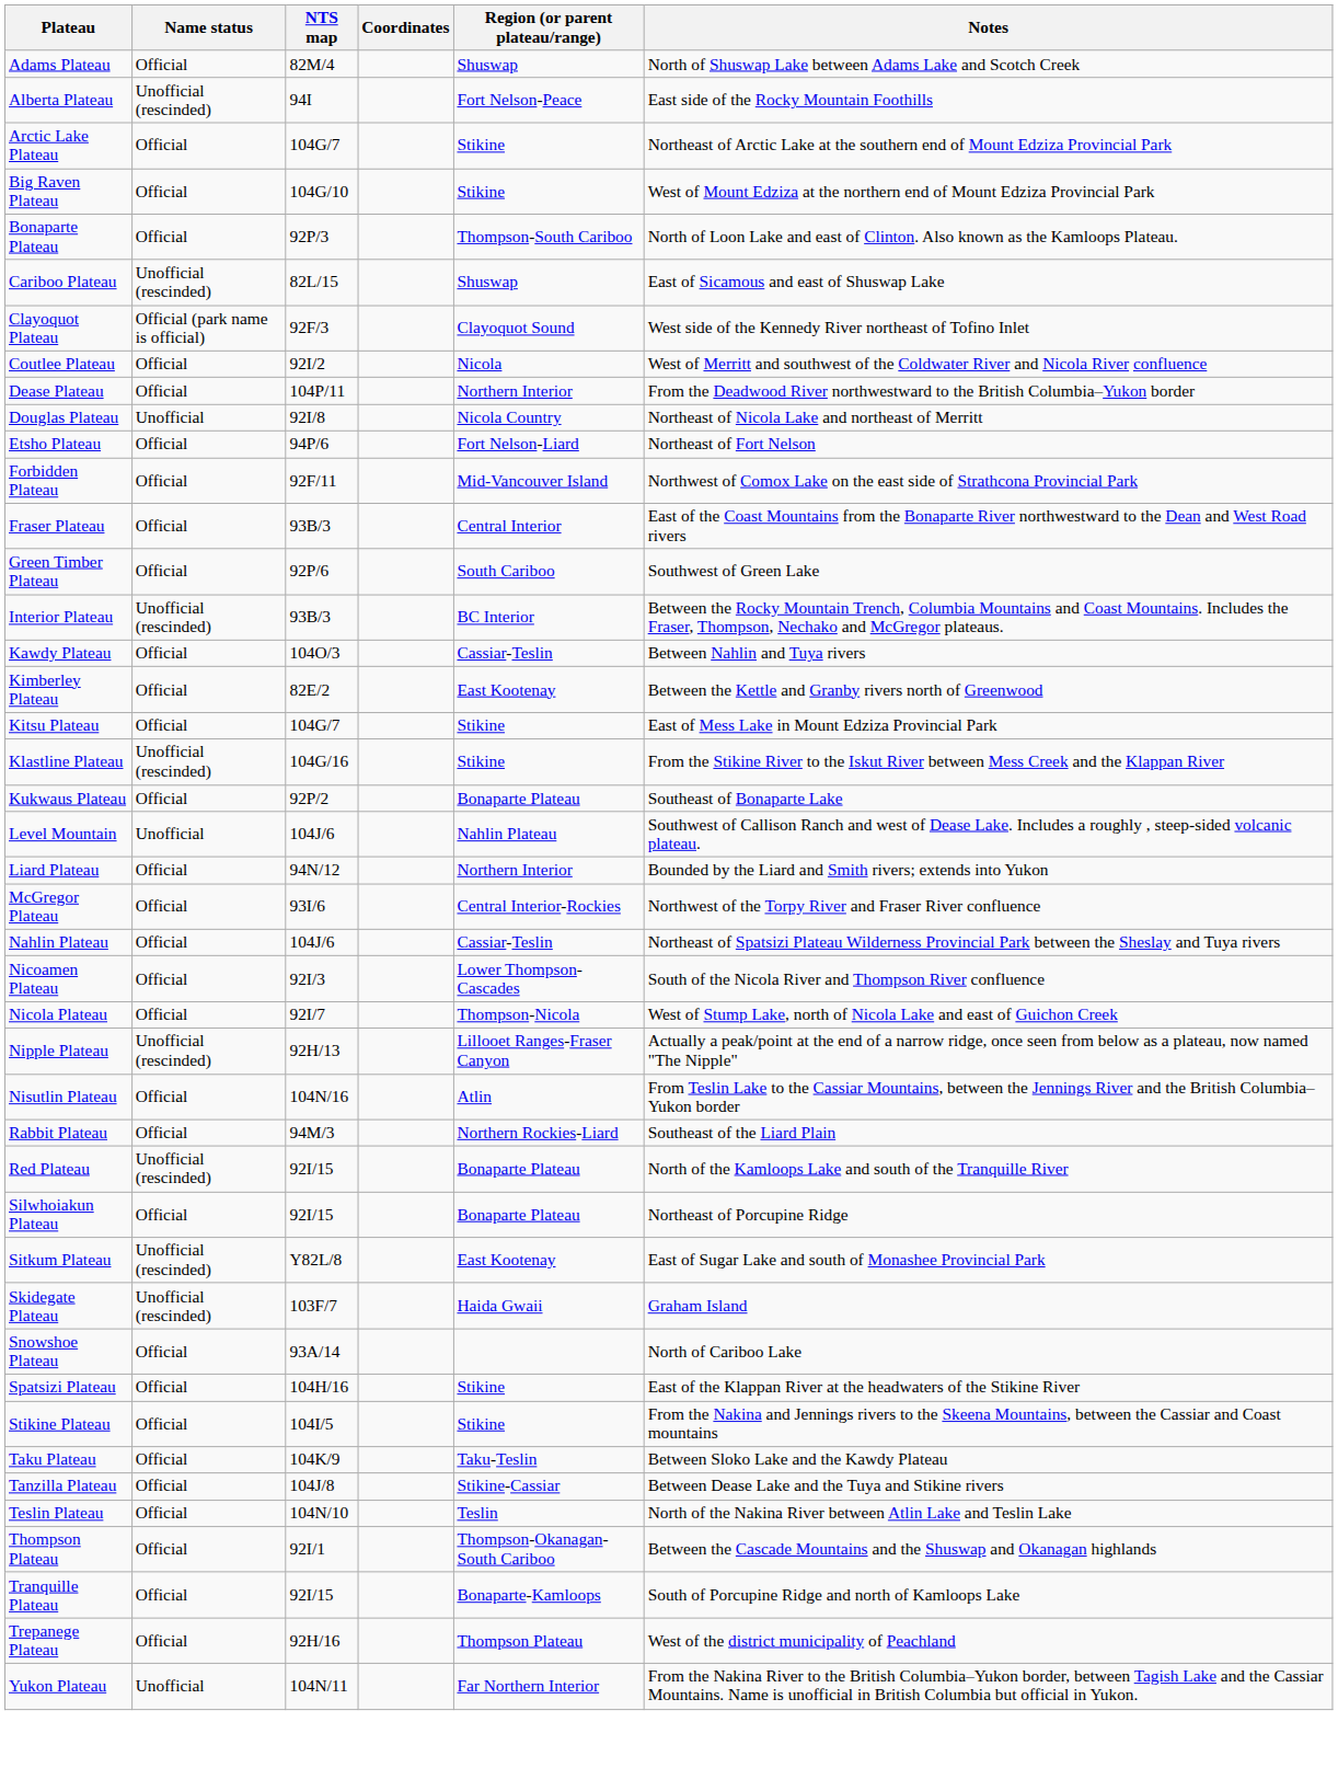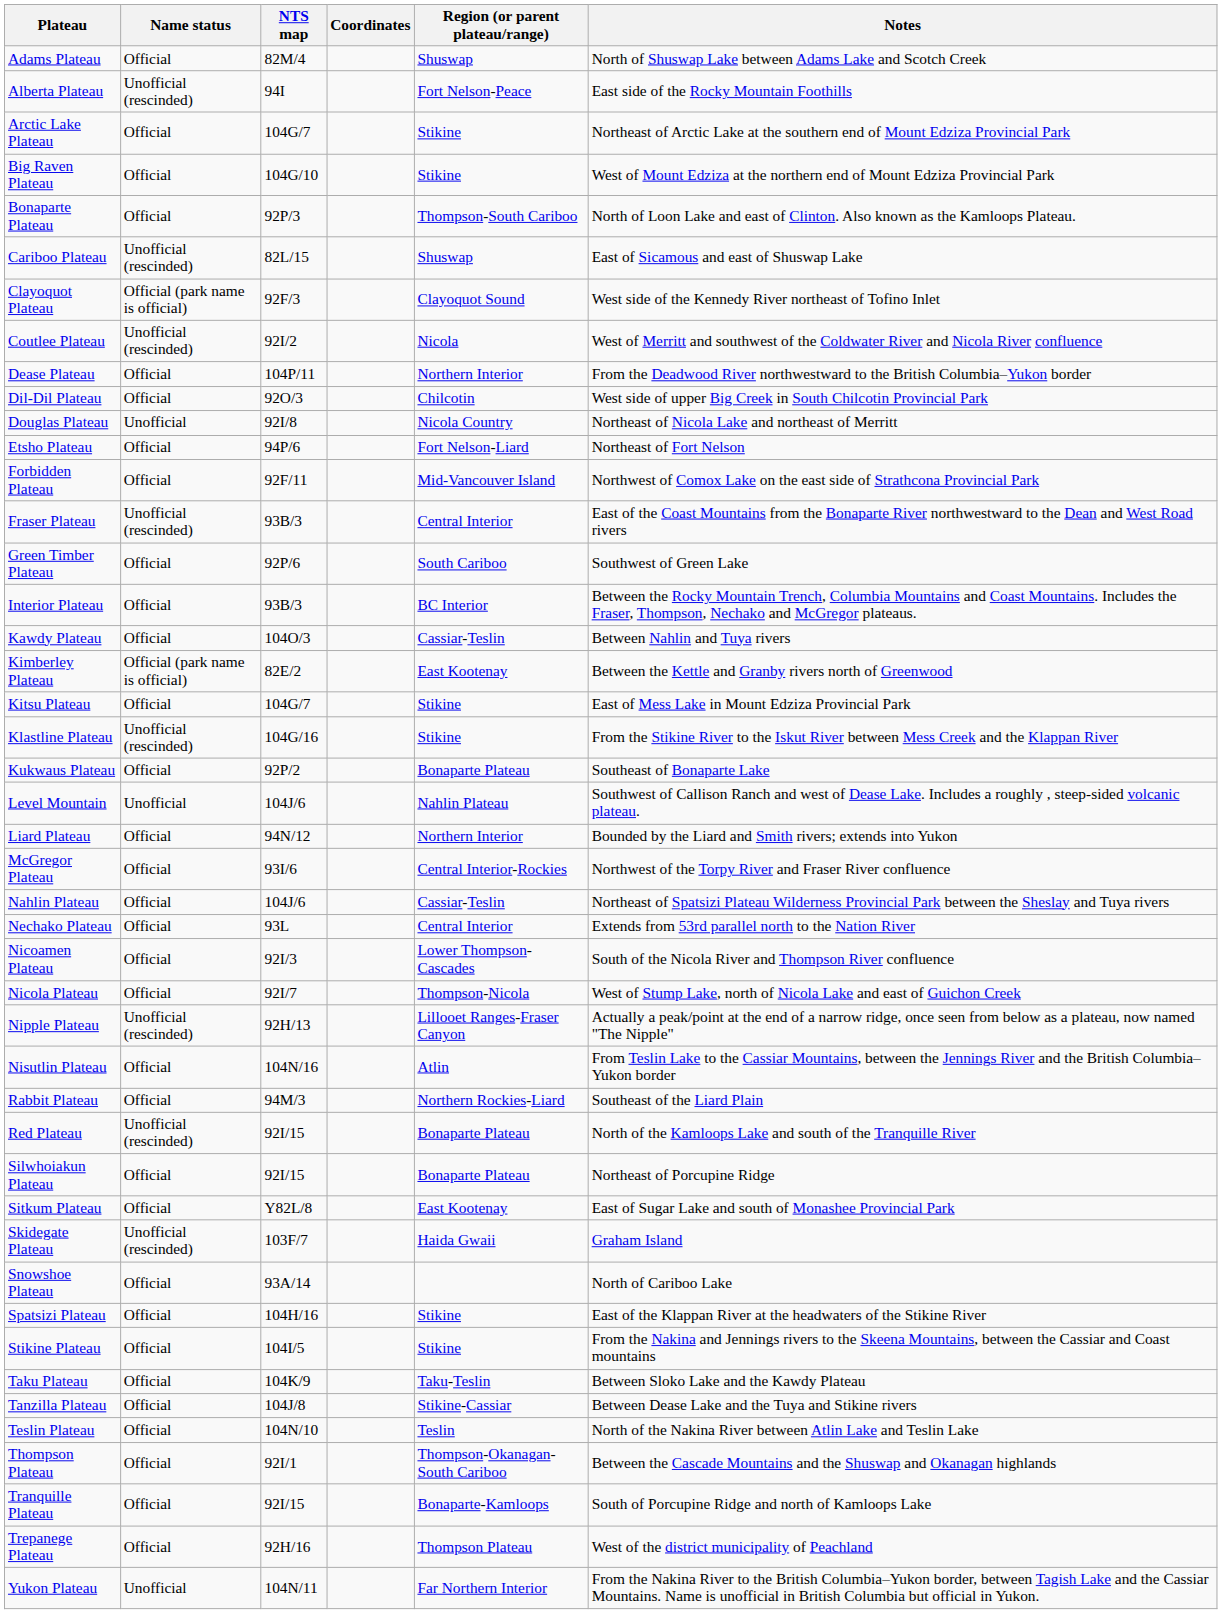 <table class="wikitable sortable" style="width:100%">
 <tr>
 <th>Plateau</th>
 <th>Name status</th>
 <th><a href='#'>NTS</a> map</th>
 <th>Coordinates</th>
 <th>Region (or parent plateau/range)</th>
 <th class=unsortable>Notes</th>
 </tr>
 <tr>
 <td><a href='#'>Adams Plateau</a></td>
 <td>Official</td>
 <td>82M/4</td>
 <td></td>
 <td><a href='#'>Shuswap</a></td>
 <td>North of <a href='#'>Shuswap Lake</a> between <a href='#'>Adams Lake</a> and Scotch Creek</td>
 </tr>
 <tr>
 <td><a href='#'>Alberta Plateau</a></td>
 <td>Unofficial (rescinded)</td>
 <td>94I</td>
 <td></td>
 <td><a href='#'>Fort Nelson</a>-<a href='#'>Peace</a></td>
 <td>East side of the <a href='#'>Rocky Mountain Foothills</a></td>
 </tr>
 <tr>
 <td><a href='#'>Arctic Lake Plateau</a></td>
 <td>Official</td>
 <td>104G/7</td>
 <td></td>
 <td><a href='#'>Stikine</a></td>
 <td>Northeast of Arctic Lake at the southern end of <a href='#'>Mount Edziza Provincial Park</a></td>
 </tr>
 <tr>
 <td><a href='#'>Big Raven Plateau</a></td>
 <td>Official</td>
 <td>104G/10</td>
 <td></td>
 <td><a href='#'>Stikine</a></td>
 <td>West of <a href='#'>Mount Edziza</a> at the northern end of Mount Edziza Provincial Park</td>
 </tr>
 <tr>
 <td><a href='#'>Bonaparte Plateau</a></td>
 <td>Official</td>
 <td>92P/3</td>
 <td></td>
 <td><a href='#'>Thompson</a>-<a href='#'>South Cariboo</a></td>
 <td>North of Loon Lake and east of <a href='#'>Clinton</a>. Also known as the Kamloops Plateau.</td>
 </tr>
 <tr>
 <td><a href='#'>Cariboo Plateau</a></td>
 <td>Unofficial (rescinded)</td>
 <td>82L/15</td>
 <td></td>
 <td><a href='#'>Shuswap</a></td>
 <td>East of <a href='#'>Sicamous</a> and east of Shuswap Lake</td>
 </tr>
 <tr>
 <td><a href='#'>Clayoquot Plateau</a></td>
 <td>Official (park name is official)</td>
 <td>92F/3</td>
 <td></td>
 <td><a href='#'>Clayoquot Sound</a></td>
 <td>West side of the Kennedy River northeast of Tofino Inlet</td>
 </tr>
 <tr>
 <td><a href='#'>Coutlee Plateau</a></td>
-<td>Official</td>
+<td>Unofficial (rescinded)</td>
 <td>92I/2</td>
 <td></td>
 <td><a href='#'>Nicola</a></td>
 <td>West of <a href='#'>Merritt</a> and southwest of the <a href='#'>Coldwater River</a> and <a href='#'>Nicola River</a> <a href='#'>confluence</a></td>
 </tr>
 <tr>
 <td><a href='#'>Dease Plateau</a></td>
 <td>Official</td>
 <td>104P/11</td>
 <td></td>
 <td><a href='#'>Northern Interior</a></td>
 <td>From the <a href='#'>Deadwood River</a> northwestward to the British Columbia–<a href='#'>Yukon</a> border</td>
+</tr>
+<tr>
+<td><a href='#'>Dil-Dil Plateau</a></td>
+<td>Official</td>
+<td>92O/3</td>
+<td></td>
+<td><a href='#'>Chilcotin</a></td>
+<td>West side of upper <a href='#'>Big Creek</a> in <a href='#'>South Chilcotin Provincial Park</a></td>
 </tr>
 <tr>
 <td><a href='#'>Douglas Plateau</a></td>
 <td>Unofficial</td>
 <td>92I/8</td>
 <td></td>
 <td><a href='#'>Nicola Country</a></td>
 <td>Northeast of <a href='#'>Nicola Lake</a> and northeast of Merritt</td>
 </tr>
 <tr>
 <td><a href='#'>Etsho Plateau</a></td>
 <td>Official</td>
 <td>94P/6</td>
 <td></td>
 <td><a href='#'>Fort Nelson</a>-<a href='#'>Liard</a></td>
 <td>Northeast of <a href='#'>Fort Nelson</a></td>
 </tr>
 <tr>
 <td><a href='#'>Forbidden Plateau</a></td>
 <td>Official</td>
 <td>92F/11</td>
 <td></td>
 <td><a href='#'>Mid-Vancouver Island</a></td>
 <td>Northwest of <a href='#'>Comox Lake</a> on the east side of <a href='#'>Strathcona Provincial Park</a></td>
 </tr>
 <tr>
 <td><a href='#'>Fraser Plateau</a></td>
-<td>Official</td>
+<td>Unofficial (rescinded)</td>
 <td>93B/3</td>
 <td></td>
 <td><a href='#'>Central Interior</a></td>
 <td>East of the <a href='#'>Coast Mountains</a> from the <a href='#'>Bonaparte River</a> northwestward to the <a href='#'>Dean</a> and <a href='#'>West Road</a> rivers</td>
 </tr>
 <tr>
 <td><a href='#'>Green Timber Plateau</a></td>
 <td>Official</td>
 <td>92P/6</td>
 <td></td>
 <td><a href='#'>South Cariboo</a></td>
 <td>Southwest of Green Lake</td>
 </tr>
 <tr>
 <td><a href='#'>Interior Plateau</a></td>
-<td>Unofficial (rescinded)</td>
+<td>Official</td>
 <td>93B/3</td>
 <td></td>
 <td><a href='#'>BC Interior</a></td>
 <td>Between the <a href='#'>Rocky Mountain Trench</a>, <a href='#'>Columbia Mountains</a> and <a href='#'>Coast Mountains</a>. Includes the <a href='#'>Fraser</a>, <a href='#'>Thompson</a>, <a href='#'>Nechako</a> and <a href='#'>McGregor</a> plateaus.</td>
 </tr>
 <tr>
 <td><a href='#'>Kawdy Plateau</a></td>
 <td>Official</td>
 <td>104O/3</td>
 <td></td>
 <td><a href='#'>Cassiar</a>-<a href='#'>Teslin</a></td>
 <td>Between <a href='#'>Nahlin</a> and <a href='#'>Tuya</a> rivers</td>
 </tr>
 <tr>
 <td><a href='#'>Kimberley Plateau</a></td>
-<td>Official</td>
+<td>Official (park name is official)</td>
 <td>82E/2</td>
 <td></td>
 <td><a href='#'>East Kootenay</a></td>
 <td>Between the <a href='#'>Kettle</a> and <a href='#'>Granby</a> rivers north of <a href='#'>Greenwood</a></td>
 </tr>
 <tr>
 <td><a href='#'>Kitsu Plateau</a></td>
 <td>Official</td>
 <td>104G/7</td>
 <td></td>
 <td><a href='#'>Stikine</a></td>
 <td>East of <a href='#'>Mess Lake</a> in Mount Edziza Provincial Park</td>
 </tr>
 <tr>
 <td><a href='#'>Klastline Plateau</a></td>
 <td>Unofficial (rescinded)</td>
 <td>104G/16</td>
 <td></td>
 <td><a href='#'>Stikine</a></td>
 <td>From the <a href='#'>Stikine River</a> to the <a href='#'>Iskut River</a> between <a href='#'>Mess Creek</a> and the <a href='#'>Klappan River</a></td>
 </tr>
 <tr>
 <td><a href='#'>Kukwaus Plateau</a></td>
 <td>Official</td>
 <td>92P/2</td>
 <td></td>
 <td><a href='#'>Bonaparte Plateau</a></td>
 <td>Southeast of <a href='#'>Bonaparte Lake</a></td>
 </tr>
 <tr>
 <td><a href='#'>Level Mountain</a></td>
 <td>Unofficial</td>
 <td>104J/6</td>
 <td></td>
 <td><a href='#'>Nahlin Plateau</a></td>
 <td>Southwest of Callison Ranch and west of <a href='#'>Dease Lake</a>. Includes a roughly , steep-sided <a href='#'>volcanic plateau</a>.</td>
 </tr>
 <tr>
 <td><a href='#'>Liard Plateau</a></td>
 <td>Official</td>
 <td>94N/12</td>
 <td></td>
 <td><a href='#'>Northern Interior</a></td>
 <td>Bounded by the Liard and <a href='#'>Smith</a> rivers; extends into Yukon</td>
 </tr>
 <tr>
 <td><a href='#'>McGregor Plateau</a></td>
 <td>Official</td>
 <td>93I/6</td>
 <td></td>
 <td><a href='#'>Central Interior</a>-<a href='#'>Rockies</a></td>
 <td>Northwest of the <a href='#'>Torpy River</a> and Fraser River confluence</td>
 </tr>
 <tr>
 <td><a href='#'>Nahlin Plateau</a></td>
 <td>Official</td>
 <td>104J/6</td>
 <td></td>
 <td><a href='#'>Cassiar</a>-<a href='#'>Teslin</a></td>
 <td>Northeast of <a href='#'>Spatsizi Plateau Wilderness Provincial Park</a> between the <a href='#'>Sheslay</a> and Tuya rivers</td>
 </tr>
 <tr>
+<td><a href='#'>Nechako Plateau</a></td>
+<td>Official</td>
+<td>93L</td>
+<td></td>
+<td><a href='#'>Central Interior</a></td>
+<td>Extends from <a href='#'>53rd parallel north</a> to the <a href='#'>Nation River</a></td>
+</tr>
+<tr>
 <td><a href='#'>Nicoamen Plateau</a></td>
 <td>Official</td>
 <td>92I/3</td>
 <td></td>
 <td><a href='#'>Lower Thompson</a>-<a href='#'>Cascades</a></td>
 <td>South of the Nicola River and <a href='#'>Thompson River</a> confluence</td>
 </tr>
 <tr>
 <td><a href='#'>Nicola Plateau</a></td>
 <td>Official</td>
 <td>92I/7</td>
 <td></td>
 <td><a href='#'>Thompson</a>-<a href='#'>Nicola</a></td>
 <td>West of <a href='#'>Stump Lake</a>, north of <a href='#'>Nicola Lake</a> and east of <a href='#'>Guichon Creek</a></td>
 </tr>
 <tr>
 <td><a href='#'>Nipple Plateau</a></td>
 <td>Unofficial (rescinded)</td>
 <td>92H/13</td>
 <td></td>
 <td><a href='#'>Lillooet Ranges</a>-<a href='#'>Fraser Canyon</a></td>
 <td>Actually a peak/point at the end of a narrow ridge, once seen from below as a plateau, now named "The Nipple"</td>
 </tr>
 <tr>
 <td><a href='#'>Nisutlin Plateau</a></td>
 <td>Official</td>
 <td>104N/16</td>
 <td></td>
 <td><a href='#'>Atlin</a></td>
 <td>From <a href='#'>Teslin Lake</a> to the <a href='#'>Cassiar Mountains</a>, between the <a href='#'>Jennings River</a> and the British Columbia–Yukon border</td>
 </tr>
 <tr>
 <td><a href='#'>Rabbit Plateau</a></td>
 <td>Official</td>
 <td>94M/3</td>
 <td></td>
 <td><a href='#'>Northern Rockies</a>-<a href='#'>Liard</a></td>
 <td>Southeast of the <a href='#'>Liard Plain</a></td>
 </tr>
 <tr>
 <td><a href='#'>Red Plateau</a></td>
 <td>Unofficial (rescinded)</td>
 <td>92I/15</td>
 <td></td>
 <td><a href='#'>Bonaparte Plateau</a></td>
 <td>North of the <a href='#'>Kamloops Lake</a> and south of the <a href='#'>Tranquille River</a></td>
 </tr>
 <tr>
 <td><a href='#'>Silwhoiakun Plateau</a></td>
 <td>Official</td>
 <td>92I/15</td>
 <td></td>
 <td><a href='#'>Bonaparte Plateau</a></td>
 <td>Northeast of Porcupine Ridge</td>
 </tr>
 <tr>
 <td><a href='#'>Sitkum Plateau</a></td>
-<td>Unofficial (rescinded)</td>
+<td>Official</td>
 <td>Y82L/8</td>
 <td></td>
 <td><a href='#'>East Kootenay</a></td>
 <td>East of Sugar Lake and south of <a href='#'>Monashee Provincial Park</a></td>
 </tr>
 <tr>
 <td><a href='#'>Skidegate Plateau</a></td>
 <td>Unofficial (rescinded)</td>
 <td>103F/7</td>
 <td></td>
 <td><a href='#'>Haida Gwaii</a></td>
 <td><a href='#'>Graham Island</a></td>
 </tr>
 <tr>
 <td><a href='#'>Snowshoe Plateau</a></td>
 <td>Official</td>
 <td>93A/14</td>
 <td></td>
 <td></td>
 <td>North of Cariboo Lake</td>
 </tr>
 <tr>
 <td><a href='#'>Spatsizi Plateau</a></td>
 <td>Official</td>
 <td>104H/16</td>
 <td></td>
 <td><a href='#'>Stikine</a></td>
 <td>East of the Klappan River at the headwaters of the Stikine River</td>
 </tr>
 <tr>
 <td><a href='#'>Stikine Plateau</a></td>
 <td>Official</td>
 <td>104I/5</td>
 <td></td>
 <td><a href='#'>Stikine</a></td>
 <td>From the <a href='#'>Nakina</a> and Jennings rivers to the <a href='#'>Skeena Mountains</a>, between the Cassiar and Coast mountains</td>
 </tr>
 <tr>
 <td><a href='#'>Taku Plateau</a></td>
 <td>Official</td>
 <td>104K/9</td>
 <td></td>
 <td><a href='#'>Taku</a>-<a href='#'>Teslin</a></td>
 <td>Between Sloko Lake and the Kawdy Plateau</td>
 </tr>
 <tr>
 <td><a href='#'>Tanzilla Plateau</a></td>
 <td>Official</td>
 <td>104J/8</td>
 <td></td>
 <td><a href='#'>Stikine</a>-<a href='#'>Cassiar</a></td>
 <td>Between Dease Lake and the Tuya and Stikine rivers</td>
 </tr>
 <tr>
 <td><a href='#'>Teslin Plateau</a></td>
 <td>Official</td>
 <td>104N/10</td>
 <td></td>
 <td><a href='#'>Teslin</a></td>
 <td>North of the Nakina River between <a href='#'>Atlin Lake</a> and Teslin Lake</td>
 </tr>
 <tr>
 <td><a href='#'>Thompson Plateau</a></td>
 <td>Official</td>
 <td>92I/1</td>
 <td></td>
 <td><a href='#'>Thompson</a>-<a href='#'>Okanagan</a>-<a href='#'>South Cariboo</a></td>
 <td>Between the <a href='#'>Cascade Mountains</a> and the <a href='#'>Shuswap</a> and <a href='#'>Okanagan</a> highlands</td>
 </tr>
 <tr>
 <td><a href='#'>Tranquille Plateau</a></td>
 <td>Official</td>
 <td>92I/15</td>
 <td></td>
 <td><a href='#'>Bonaparte</a>-<a href='#'>Kamloops</a></td>
 <td>South of Porcupine Ridge and north of Kamloops Lake</td>
 </tr>
 <tr>
 <td><a href='#'>Trepanege Plateau</a></td>
 <td>Official</td>
 <td>92H/16</td>
 <td></td>
 <td><a href='#'>Thompson Plateau</a></td>
 <td>West of the <a href='#'>district municipality</a> of <a href='#'>Peachland</a></td>
 </tr>
 <tr>
 <td><a href='#'>Yukon Plateau</a></td>
 <td>Unofficial</td>
 <td>104N/11</td>
 <td></td>
 <td><a href='#'>Far Northern Interior</a></td>
 <td>From the Nakina River to the British Columbia–Yukon border, between <a href='#'>Tagish Lake</a> and the Cassiar Mountains. Name is unofficial in British Columbia but official in Yukon.</td>
 </tr>
 </table>
